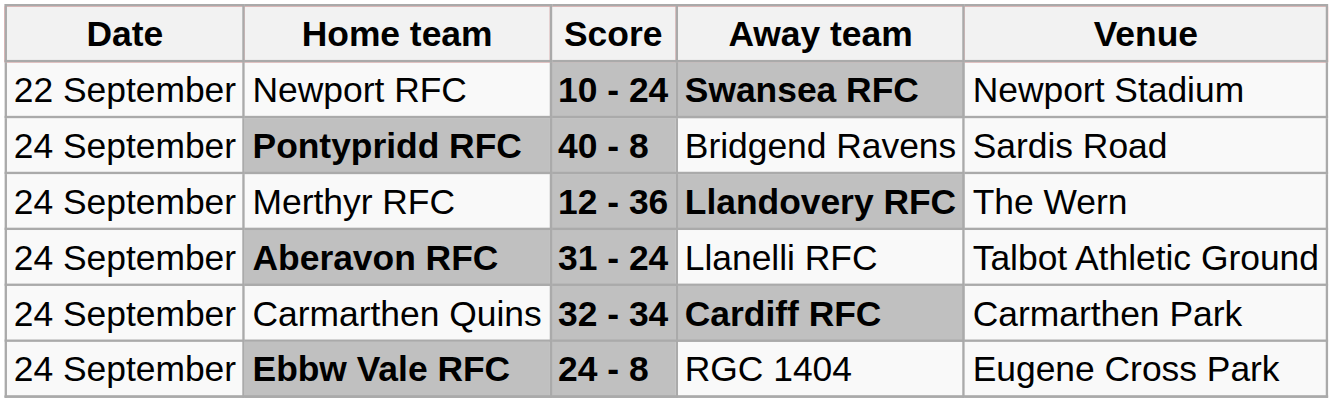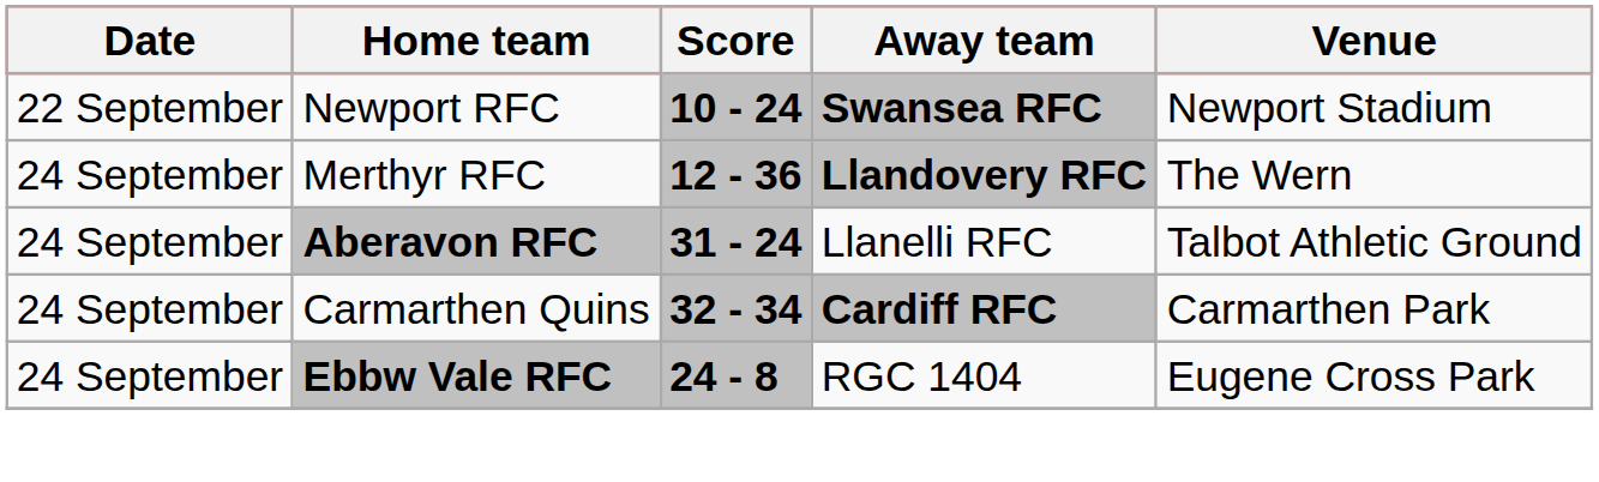 <table class="wikitable" style="margin:0.5em auto; font-size:95%">
 <tr bgcolor="#E00000">
 <th>Date</th>
 <th>Home team</th>
 <th>Score</th>
 <th>Away team</th>
 <th>Venue</th>
 </tr>
 <tr>
 <td>22 September</td>
 <td>Newport RFC</td>
 <td bgcolor="silver"><strong>10 - 24</strong></td>
 <td bgcolor="silver"><strong>Swansea RFC</strong></td>
 <td>Newport Stadium</td>
-</tr>
-<tr>
-<td>24 September</td>
-<td bgcolor="silver"><strong>Pontypridd RFC</strong></td>
-<td bgcolor="silver"><strong>40 - 8</strong></td>
-<td>Bridgend Ravens</td>
-<td>Sardis Road</td>
 </tr>
 <tr>
 <td>24 September</td>
 <td>Merthyr RFC</td>
 <td bgcolor="silver"><strong>12 - 36</strong></td>
 <td bgcolor="silver"><strong>Llandovery RFC</strong></td>
 <td>The Wern</td>
 </tr>
 <tr>
 <td>24 September</td>
 <td bgcolor="silver"><strong>Aberavon RFC</strong></td>
 <td bgcolor="silver"><strong>31 - 24</strong></td>
 <td>Llanelli RFC</td>
 <td>Talbot Athletic Ground</td>
 </tr>
 <tr>
 <td>24 September</td>
 <td>Carmarthen Quins</td>
 <td bgcolor="silver"><strong>32 - 34</strong></td>
 <td bgcolor="silver"><strong>Cardiff RFC</strong></td>
 <td>Carmarthen Park</td>
 </tr>
 <tr>
 <td>24 September</td>
 <td bgcolor="silver"><strong>Ebbw Vale RFC</strong></td>
 <td bgcolor="silver"><strong>24 - 8</strong></td>
 <td>RGC 1404</td>
 <td>Eugene Cross Park</td>
 </tr>
 <tr>
 </tr>
 </table>
